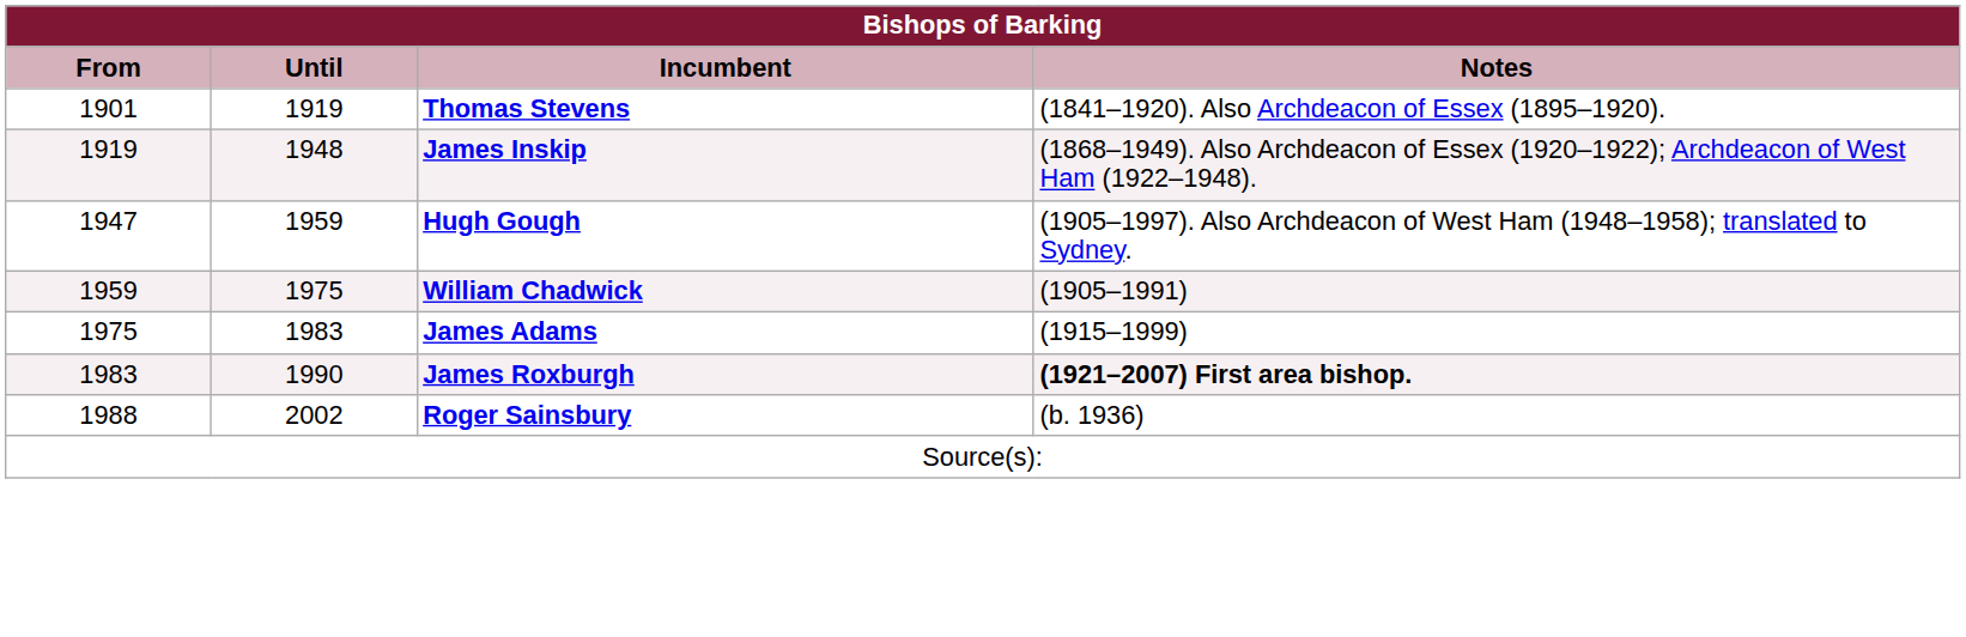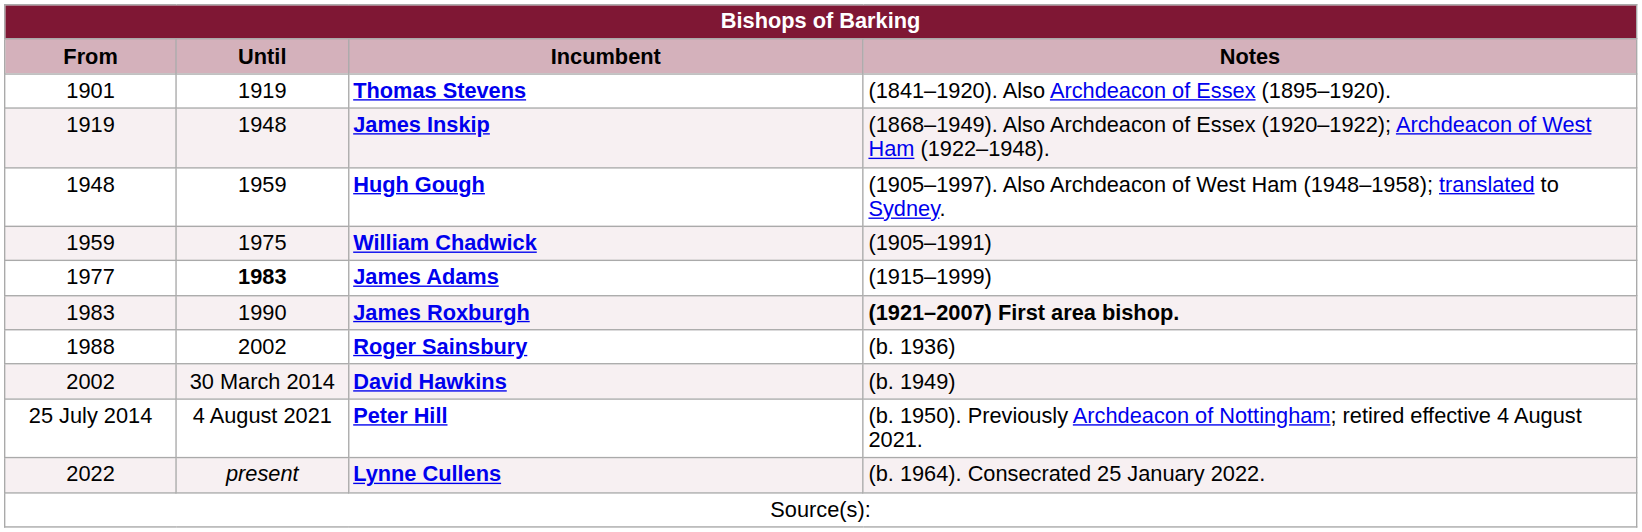 <table class="wikitable" style="width:95%;" border="1" cellpadding="2">
 <tr>
 <th colspan="4" style="background-color: #7F1734; color: white;">Bishops of Barking</th>
 </tr>
 <tr valign=top>
 <th style="background-color:#D4B1BB" width="10%">From</th>
 <th style="background-color:#D4B1BB" width="10%">Until</th>
 <th style="background-color:#D4B1BB" width="30%">Incumbent</th>
 <th style="background-color:#D4B1BB" width="45%">Notes</th>
 </tr>
 <tr valign=top bgcolor="white">
 <td align="center">1901</td>
 <td align="center">1919</td>
 <td><strong><a href='#'>Thomas Stevens</a></strong></td>
 <td>(1841–1920). Also <a href='#'>Archdeacon of Essex</a> (1895–1920).</td>
 </tr>
 <tr valign=top bgcolor="#F7F0F2">
 <td align="center">1919</td>
 <td align="center">1948</td>
 <td><strong><a href='#'>James Inskip</a></strong></td>
 <td>(1868–1949). Also Archdeacon of Essex (1920–1922); <a href='#'>Archdeacon of West Ham</a> (1922–1948).</td>
 </tr>
 <tr valign=top bgcolor="white">
-<td align="center">1947</td>
+<td align="center">1948</td>
 <td align="center">1959</td>
 <td><strong><a href='#'>Hugh Gough</a></strong></td>
 <td>(1905–1997). Also Archdeacon of West Ham (1948–1958); <a href='#'>translated</a> to <a href='#'>Sydney</a>.</td>
 </tr>
 <tr valign=top bgcolor="#F7F0F2">
 <td align="center">1959</td>
 <td align="center">1975</td>
 <td><strong><a href='#'>William Chadwick</a></strong></td>
 <td>(1905–1991)</td>
 </tr>
 <tr valign=top bgcolor="white">
-<td align="center">1975</td>
-<td align="center">1983</td>
+<td align="center">1977</td>
+<td align="center"><strong>1983</strong></td>
 <td><strong><a href='#'>James Adams</a></strong></td>
 <td>(1915–1999)</td>
 </tr>
 <tr valign=top bgcolor="#F7F0F2">
 <td align="center">1983</td>
 <td align="center">1990</td>
 <td><strong><a href='#'>James Roxburgh</a></strong></td>
 <td><strong>(1921–2007) First area bishop.</strong></td>
 </tr>
 <tr valign=top bgcolor="white">
 <td align="center">1988</td>
 <td align="center">2002</td>
 <td><strong><a href='#'>Roger Sainsbury</a></strong></td>
 <td>(b. 1936)</td>
 </tr>
+<tr valign=top bgcolor="#F7F0F2">
+<td align="center">2002</td>
+<td align="center">30 March 2014</td>
+<td><strong><a href='#'>David Hawkins</a></strong></td>
+<td>(b. 1949)</td>
+</tr>
+<tr valign=top bgcolor="white">
+<td align="center">25 July 2014</td>
+<td align="center">4 August 2021</td>
+<td><strong><a href='#'>Peter Hill</a></strong></td>
+<td>(b. 1950). Previously <a href='#'>Archdeacon of Nottingham</a>; retired effective 4 August 2021.</td>
+</tr>
+<tr valign=top bgcolor="#F7F0F2">
+<td align="center">2022</td>
+<td align="center"><em>present</em></td>
+<td><strong><a href='#'>Lynne Cullens</a></strong></td>
+<td>(b. 1964). Consecrated 25 January 2022.</td>
+</tr>
 <tr valign=top bgcolor="white">
 <td align="center" colspan="4">Source(s):</td>
 </tr>
 </table>
